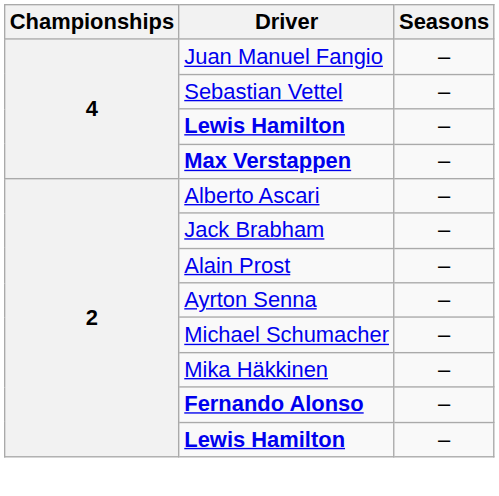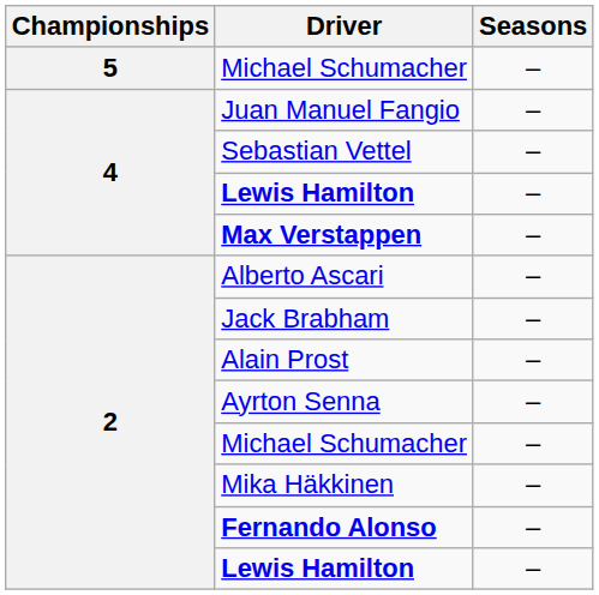 <table class="wikitable sortable">
 <tr>
 <th scope=col>Championships</th>
 <th scope=col>Driver</th>
 <th scope=col>Seasons</th>
+</tr>
+<tr style="text-align:center;">
+<th scope=row>5</th>
+<td data-sort-value="SCH" align=left> <a href='#'>Michael Schumacher</a></td>
+<td>–</td>
 </tr>
 <tr style="text-align:center;">
 <th rowspan="4" scope="row">4</th>
 <td data-sort-value="FAN" align=left> <a href='#'>Juan Manuel Fangio</a></td>
 <td>–</td>
 </tr>
 <tr style="text-align:center;">
 <td data-sort-value="VET" align=left> <a href='#'>Sebastian Vettel</a></td>
 <td>–</td>
 </tr>
 <tr style="text-align:center;">
 <td data-sort-value="HAM" align=left> <strong><a href='#'>Lewis Hamilton</a></strong></td>
 <td>–</td>
 </tr>
 <tr style="text-align:center;">
 <td data-sort-value="VER" align=left> <strong><a href='#'>Max Verstappen</a></strong></td>
 <td>–</td>
 </tr>
 <tr style="text-align:center;">
 <th rowspan="8" scope="row">2</th>
 <td data-sort-value="ASC" align=left> <a href='#'>Alberto Ascari</a></td>
 <td>–</td>
 </tr>
 <tr style="text-align:center;">
 <td data-sort-value="BRA" align=left> <a href='#'>Jack Brabham</a></td>
 <td>–</td>
 </tr>
 <tr style="text-align:center;">
 <td data-sort-value="PRO" align=left> <a href='#'>Alain Prost</a></td>
 <td>–</td>
 </tr>
 <tr style="text-align:center;">
 <td data-sort-value="SEN" align=left> <a href='#'>Ayrton Senna</a></td>
 <td>–</td>
 </tr>
 <tr style="text-align:center;">
 <td data-sort-value="SCH" align=left> <a href='#'>Michael Schumacher</a></td>
 <td>–</td>
 </tr>
 <tr style="text-align:center;">
 <td data-sort-value="HAK" align=left> <a href='#'>Mika Häkkinen</a></td>
 <td>–</td>
 </tr>
 <tr style="text-align:center;">
 <td data-sort-value="ALO" align=left> <strong><a href='#'>Fernando Alonso</a></strong></td>
 <td>–</td>
 </tr>
 <tr style="text-align:center;">
 <td data-sort-value="HAM" align=left> <strong><a href='#'>Lewis Hamilton</a></strong></td>
 <td>–</td>
 </tr>
 </table>
